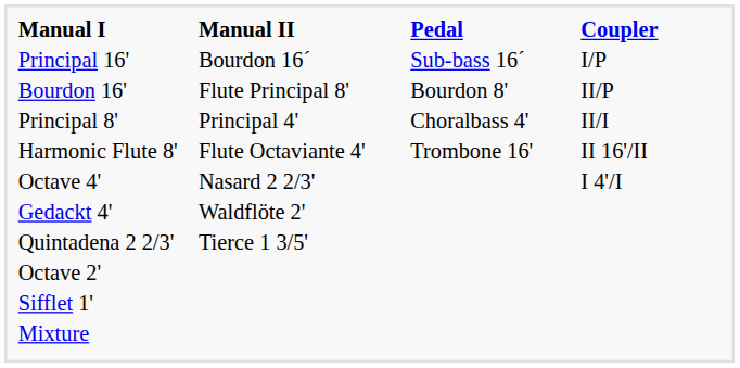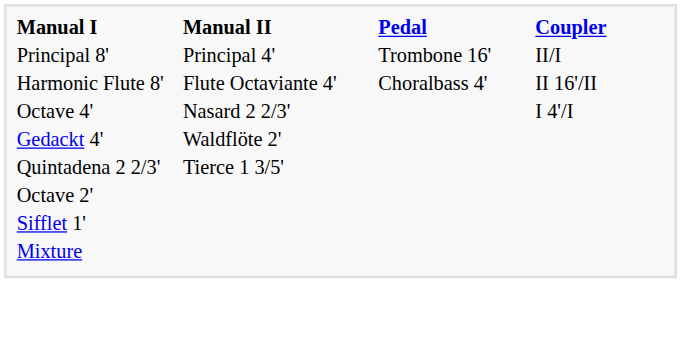 <table table style="background-color:#f8f8f8; border:2px solid #e0e0e0; padding:5px;" width=530>
 <tr>
 <td width=160><strong>Manual I</strong></td>
 <td width=200><strong>Manual II</strong></td>
 <td width=150><strong><a href='#'>Pedal</a></strong></td>
 <td width=130><strong><a href='#'>Coupler</a></strong></td>
 </tr>
 <tr>
-<td><a href='#'>Principal</a> 16'</td>
-<td>Bourdon 16´</td>
-<td><a href='#'>Sub-bass</a> 16´</td>
-<td>I/P</td>
-</tr>
-<tr>
-<td><a href='#'>Bourdon</a> 16'</td>
-<td>Flute Principal 8'</td>
-<td>Bourdon 8'</td>
-<td>II/P</td>
-</tr>
-<tr>
 <td>Principal 8'</td>
 <td>Principal 4'</td>
-<td>Choralbass 4'</td>
+<td>Trombone 16'</td>
 <td>II/I</td>
 </tr>
 <tr>
 <td>Harmonic Flute 8'</td>
 <td>Flute Octaviante 4'</td>
-<td>Trombone 16'</td>
+<td>Choralbass 4'</td>
 <td>II 16'/II</td>
 </tr>
 <tr>
 <td>Octave 4'</td>
 <td>Nasard 2 2/3'</td>
 <td></td>
 <td>I 4'/I</td>
 </tr>
 <tr>
 <td><a href='#'>Gedackt</a> 4'</td>
 <td>Waldflöte 2'</td>
 <td></td>
 </tr>
 <tr>
 <td>Quintadena 2 2/3'</td>
 <td>Tierce 1 3/5'</td>
 </tr>
 <tr>
 <td>Octave 2'</td>
 </tr>
 <tr>
 <td><a href='#'>Sifflet</a> 1'</td>
 </tr>
 <tr>
 <td><a href='#'>Mixture</a></td>
 </tr>
 <tr>
 </tr>
 </table>
